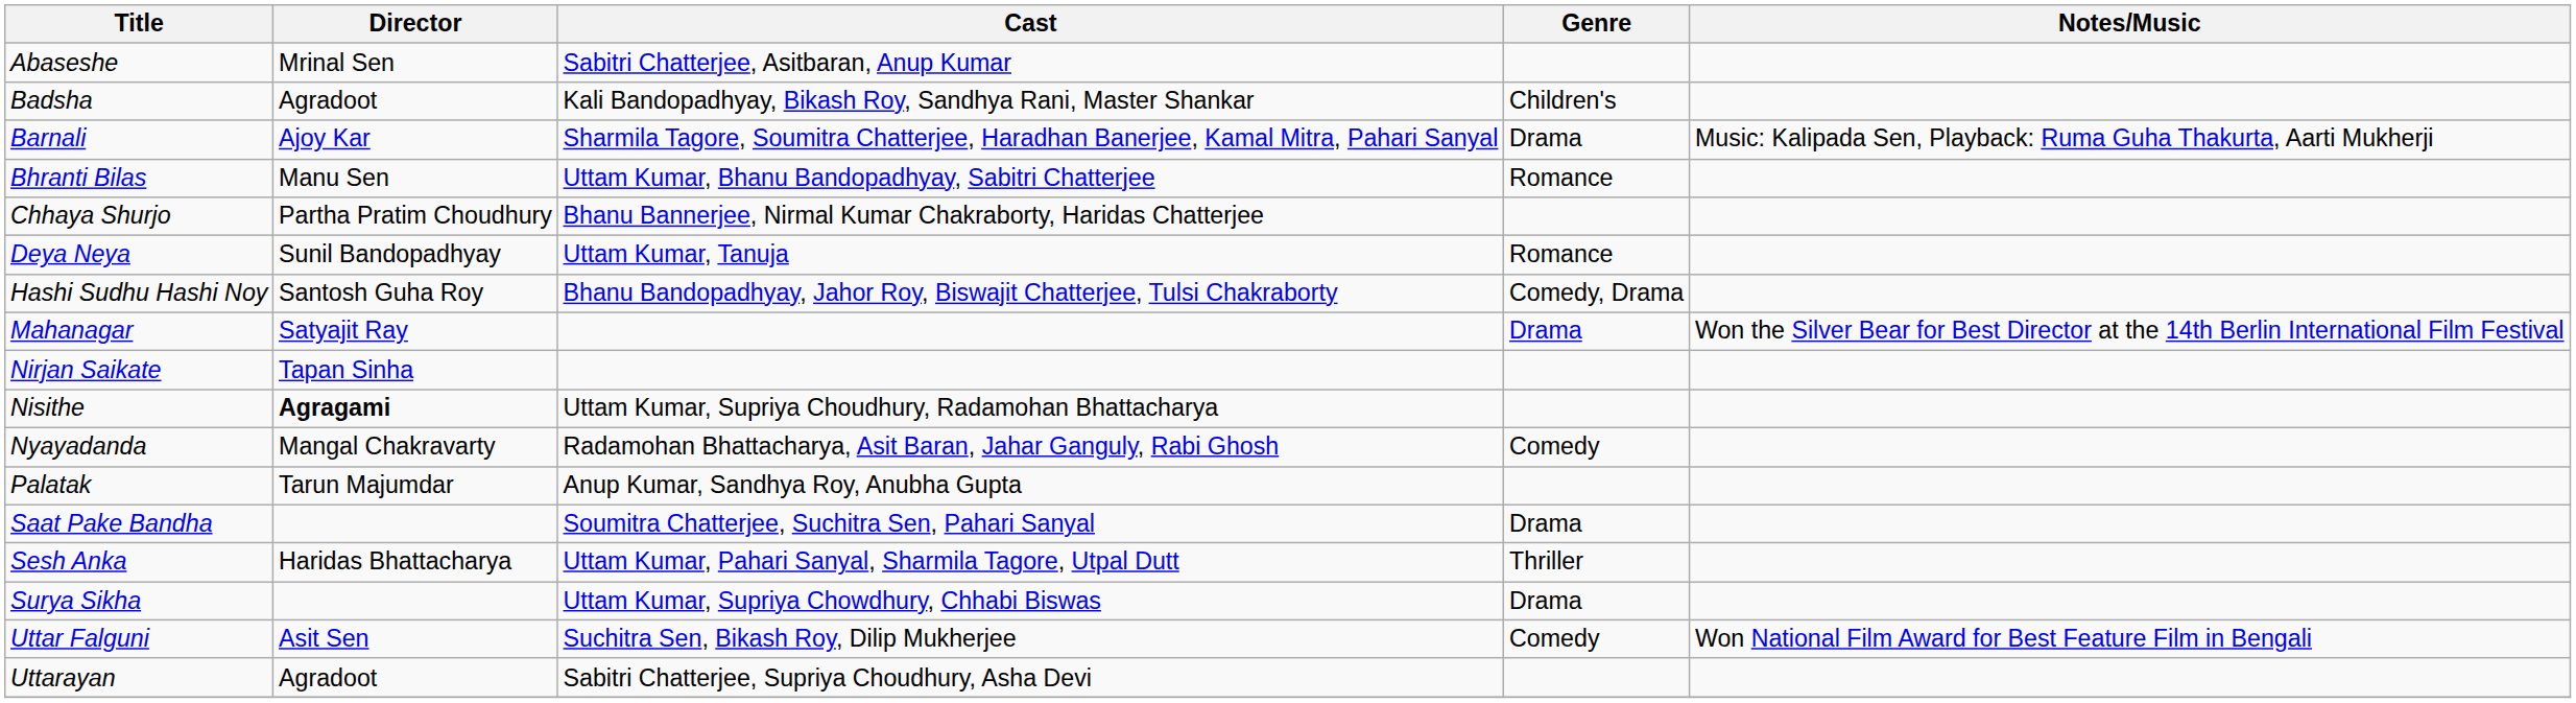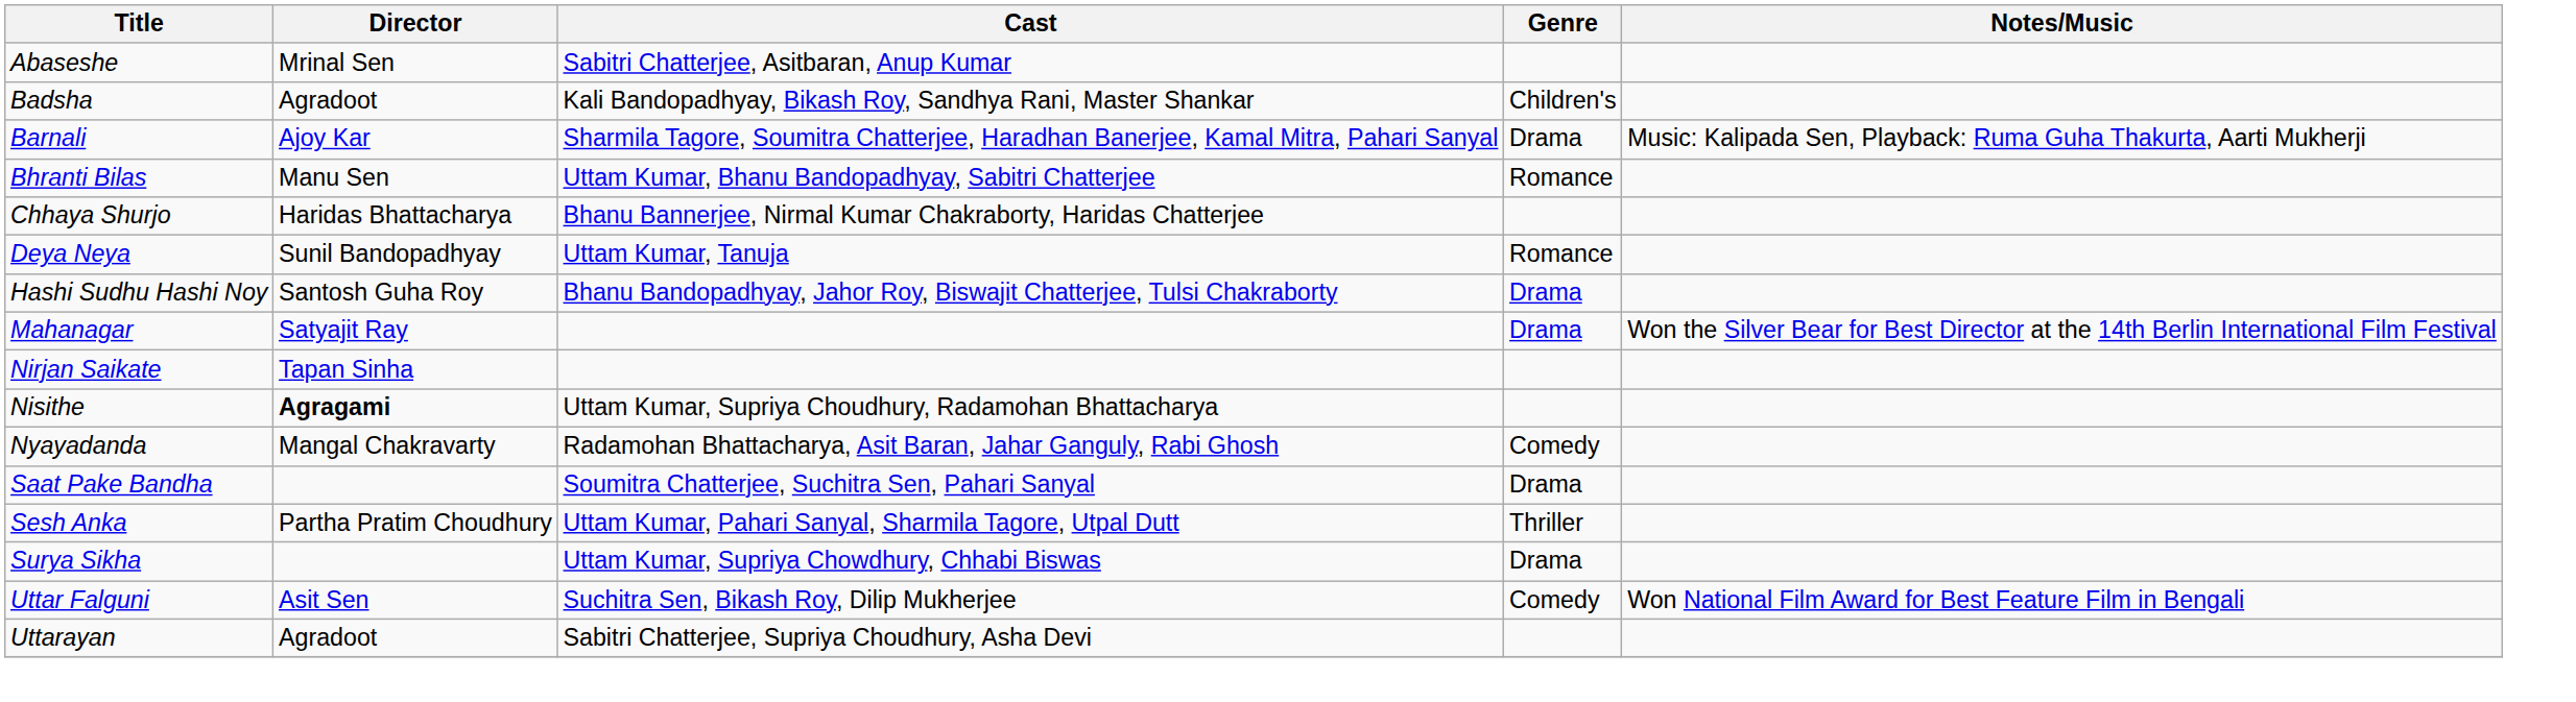 <table class="wikitable sortable" border="0">
 <tr>
 <th>Title</th>
 <th>Director</th>
 <th>Cast</th>
 <th>Genre</th>
 <th>Notes/Music</th>
 </tr>
 <tr>
 <td><em>Abaseshe</em></td>
 <td>Mrinal Sen</td>
 <td><a href='#'>Sabitri Chatterjee</a>, Asitbaran, <a href='#'>Anup Kumar</a></td>
 <td></td>
 <td></td>
 </tr>
 <tr>
 <td><em>Badsha</em></td>
 <td>Agradoot</td>
 <td>Kali Bandopadhyay, <a href='#'>Bikash Roy</a>, Sandhya Rani, Master Shankar</td>
 <td>Children's</td>
 <td></td>
 </tr>
 <tr>
 <td><em><a href='#'>Barnali</a></em></td>
 <td><a href='#'>Ajoy Kar</a></td>
 <td><a href='#'>Sharmila Tagore</a>, <a href='#'>Soumitra Chatterjee</a>, <a href='#'>Haradhan Banerjee</a>, <a href='#'>Kamal Mitra</a>, <a href='#'>Pahari Sanyal</a></td>
 <td>Drama</td>
 <td>Music: Kalipada Sen, Playback: <a href='#'>Ruma Guha Thakurta</a>, Aarti Mukherji</td>
 </tr>
 <tr>
 <td><em><a href='#'>Bhranti Bilas</a></em></td>
 <td>Manu Sen</td>
 <td><a href='#'>Uttam Kumar</a>, <a href='#'>Bhanu Bandopadhyay</a>, <a href='#'>Sabitri Chatterjee</a></td>
 <td>Romance</td>
 <td></td>
 </tr>
 <tr>
 <td><em>Chhaya Shurjo</em></td>
-<td>Partha Pratim Choudhury</td>
+<td>Haridas Bhattacharya</td>
 <td><a href='#'>Bhanu Bannerjee</a>, Nirmal Kumar Chakraborty, Haridas Chatterjee</td>
 <td></td>
 <td></td>
 </tr>
 <tr>
 <td><em><a href='#'>Deya Neya</a></em></td>
 <td>Sunil Bandopadhyay</td>
 <td><a href='#'>Uttam Kumar</a>, <a href='#'>Tanuja</a></td>
 <td>Romance</td>
 <td></td>
 </tr>
 <tr>
 <td><em>Hashi Sudhu Hashi Noy</em></td>
 <td>Santosh Guha Roy</td>
 <td><a href='#'>Bhanu Bandopadhyay</a>, <a href='#'>Jahor Roy</a>, <a href='#'>Biswajit Chatterjee</a>, <a href='#'>Tulsi Chakraborty</a></td>
-<td>Comedy, Drama</td>
+<td><a href='#'>Drama</a></td>
 <td></td>
 </tr>
 <tr>
 <td><em><a href='#'>Mahanagar</a></em></td>
 <td><a href='#'>Satyajit Ray</a></td>
 <td></td>
 <td><a href='#'>Drama</a></td>
 <td>Won the <a href='#'>Silver Bear for Best Director</a> at the <a href='#'>14th Berlin International Film Festival</a></td>
 </tr>
 <tr>
 <td><em><a href='#'>Nirjan Saikate</a></em></td>
 <td><a href='#'>Tapan Sinha</a></td>
 <td></td>
 <td></td>
 <td></td>
 </tr>
 <tr>
 <td><em>Nisithe</em></td>
 <td><strong>Agragami</strong></td>
 <td>Uttam Kumar, Supriya Choudhury, Radamohan Bhattacharya</td>
 <td></td>
 <td></td>
 </tr>
 <tr>
 <td><em>Nyayadanda</em></td>
 <td>Mangal Chakravarty</td>
 <td>Radamohan Bhattacharya, <a href='#'>Asit Baran</a>, <a href='#'>Jahar Ganguly</a>, <a href='#'>Rabi Ghosh</a></td>
 <td>Comedy</td>
 <td></td>
 </tr>
 <tr>
-<td><em>Palatak</em></td>
-<td>Tarun Majumdar</td>
-<td>Anup Kumar, Sandhya Roy, Anubha Gupta</td>
-<td></td>
-<td></td>
-</tr>
-<tr>
 <td><em><a href='#'>Saat Pake Bandha</a></em></td>
 <td></td>
 <td><a href='#'>Soumitra Chatterjee</a>, <a href='#'>Suchitra Sen</a>, <a href='#'>Pahari Sanyal</a></td>
 <td>Drama</td>
 <td></td>
 </tr>
 <tr>
 <td><em><a href='#'>Sesh Anka</a></em></td>
-<td>Haridas Bhattacharya</td>
+<td>Partha Pratim Choudhury</td>
 <td><a href='#'>Uttam Kumar</a>, <a href='#'>Pahari Sanyal</a>, <a href='#'>Sharmila Tagore</a>, <a href='#'>Utpal Dutt</a></td>
 <td>Thriller</td>
 <td></td>
 </tr>
 <tr>
 <td><em><a href='#'>Surya Sikha</a></em></td>
 <td></td>
 <td><a href='#'>Uttam Kumar</a>, <a href='#'>Supriya Chowdhury</a>, <a href='#'>Chhabi Biswas</a></td>
 <td>Drama</td>
 <td></td>
 </tr>
 <tr>
 <td><em><a href='#'>Uttar Falguni</a></em></td>
 <td><a href='#'>Asit Sen</a></td>
 <td><a href='#'>Suchitra Sen</a>, <a href='#'>Bikash Roy</a>, Dilip Mukherjee</td>
 <td>Comedy</td>
 <td>Won <a href='#'>National Film Award for Best Feature Film in Bengali</a></td>
 </tr>
 <tr>
 <td><em>Uttarayan</em></td>
 <td>Agradoot</td>
 <td>Sabitri Chatterjee, Supriya Choudhury, Asha Devi</td>
 <td></td>
 <td></td>
 </tr>
 <tr>
 </tr>
 </table>
